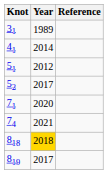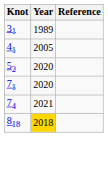 <table class="wikitable">
 <tr>
 <th>Knot</th>
 <th>Year</th>
 <th>Reference</th>
 </tr>
 <tr>
 <td><a href='#'>3<sub>1</sub></a></td>
 <td>1989</td>
 <td></td>
 </tr>
 <tr>
 <td><a href='#'>4<sub>1</sub></a></td>
-<td>2014</td>
-<td></td>
-</tr>
-<tr>
-<td><a href='#'>5<sub>1</sub></a></td>
-<td>2012</td>
+<td>2005</td>
 <td></td>
 </tr>
 <tr>
 <td><a href='#'>5<sub>2</sub></a></td>
-<td>2017</td>
+<td>2020</td>
 <td></td>
 </tr>
 <tr>
 <td><a href='#'>7<sub>1</sub></a></td>
 <td>2020</td>
 <td></td>
 </tr>
 <tr>
 <td><a href='#'>7<sub>4</sub></a></td>
 <td>2021</td>
 <td></td>
 </tr>
 <tr>
 <td><a href='#'>8<sub>18</sub></a></td>
 <td style="background: gold;">2018</td>
 <td></td>
 </tr>
-<tr>
-<td><a href='#'>8<sub>19</sub></a></td>
-<td>2017</td>
-<td></td>
-</tr>
 </table>
